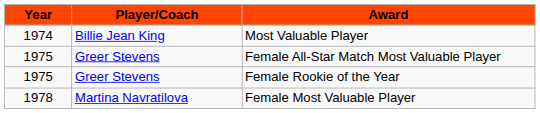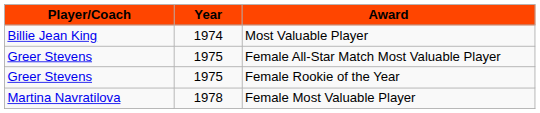 <table class="wikitable" style="text-align:left">
 <tr>
+<th style="background:#FF4500;" width="200px">Player/Coach</th>
 <th style="background:#FF4500;" width="75px">Year</th>
-<th style="background:#FF4500;" width="200px">Player/Coach</th>
 <th style="background:#FF4500;" width="350px">Award</th>
 </tr>
 <tr>
+<td><a href='#'>Billie Jean King</a></td>
 <td align="center">1974</td>
-<td><a href='#'>Billie Jean King</a></td>
 <td>Most Valuable Player</td>
 </tr>
 <tr>
+<td><a href='#'>Greer Stevens</a></td>
 <td align="center">1975</td>
-<td><a href='#'>Greer Stevens</a></td>
 <td>Female All-Star Match Most Valuable Player</td>
 </tr>
 <tr>
+<td><a href='#'>Greer Stevens</a></td>
 <td align="center">1975</td>
-<td><a href='#'>Greer Stevens</a></td>
 <td>Female Rookie of the Year</td>
 </tr>
 <tr>
+<td><a href='#'>Martina Navratilova</a></td>
 <td align="center">1978</td>
-<td><a href='#'>Martina Navratilova</a></td>
 <td>Female Most Valuable Player</td>
 </tr>
 </table>
